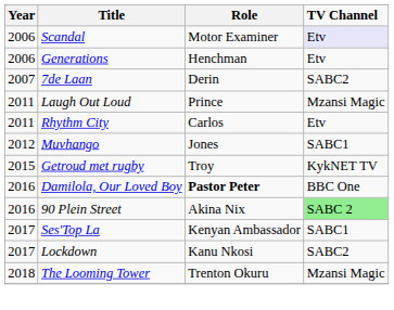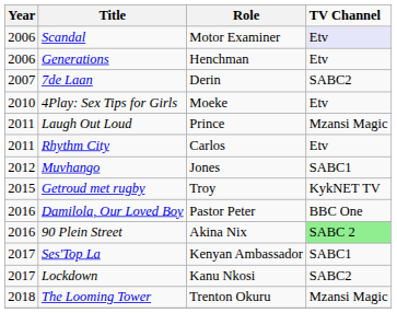 <table class="wikitable sortable">
 <tr>
 <th>Year</th>
 <th>Title</th>
 <th>Role</th>
 <td><strong>TV Channel</strong></td>
 </tr>
 <tr>
 <td>2006</td>
 <td><em><a href='#'>Scandal</a></em></td>
 <td>Motor Examiner</td>
 <td style="background: lavender;">Etv</td>
 </tr>
 <tr>
 <td>2006</td>
 <td><em><a href='#'>Generations</a></em></td>
 <td>Henchman</td>
 <td>Etv</td>
 </tr>
 <tr>
 <td>2007</td>
 <td><em><a href='#'>7de Laan</a></em></td>
 <td>Derin</td>
 <td>SABC2</td>
+</tr>
+<tr>
+<td>2010</td>
+<td><em>4Play: Sex Tips for Girls</em></td>
+<td>Moeke</td>
+<td>Etv</td>
 </tr>
 <tr>
 <td>2011</td>
 <td><em>Laugh Out Loud</em>  </td>
 <td>Prince</td>
 <td>Mzansi Magic</td>
 </tr>
 <tr>
 <td>2011</td>
 <td><em><a href='#'>Rhythm City</a></em></td>
 <td>Carlos</td>
 <td>Etv</td>
 </tr>
 <tr>
 <td>2012</td>
 <td><em><a href='#'>Muvhango</a></em> </td>
 <td>Jones</td>
 <td>SABC1</td>
 </tr>
 <tr>
 <td>2015</td>
 <td><em><a href='#'>Getroud met rugby</a></em> </td>
 <td>Troy</td>
 <td>KykNET TV</td>
 </tr>
 <tr>
 <td>2016</td>
 <td><em><a href='#'>Damilola, Our Loved Boy</a></em></td>
-<td><strong>Pastor Peter</strong></td>
+<td>Pastor Peter</td>
 <td>BBC One</td>
 </tr>
 <tr>
 <td>2016</td>
 <td><em>90 Plein Street</em> </td>
 <td>Akina Nix</td>
 <td style="background: lightgreen;">SABC 2</td>
 </tr>
 <tr>
 <td>2017</td>
 <td><em><a href='#'>Ses'Top La</a></em></td>
 <td>Kenyan Ambassador</td>
 <td>SABC1</td>
 </tr>
 <tr>
 <td>2017</td>
 <td><em>Lockdown</em> </td>
 <td>Kanu Nkosi</td>
 <td>SABC2</td>
 </tr>
 <tr>
 <td>2018</td>
 <td><em><a href='#'>The Looming Tower</a></em></td>
 <td>Trenton Okuru</td>
 <td>Mzansi Magic</td>
 </tr>
 <tr>
 </tr>
 </table>
